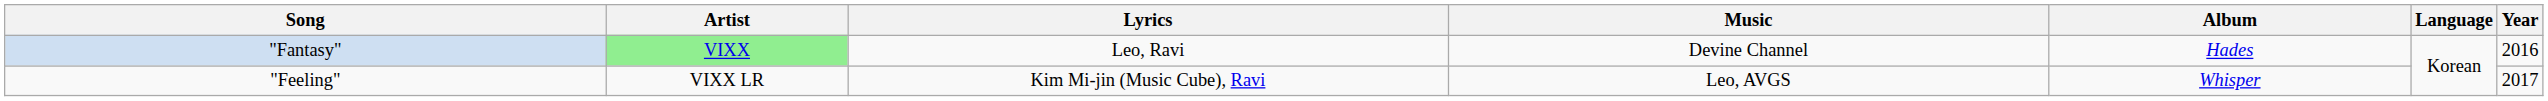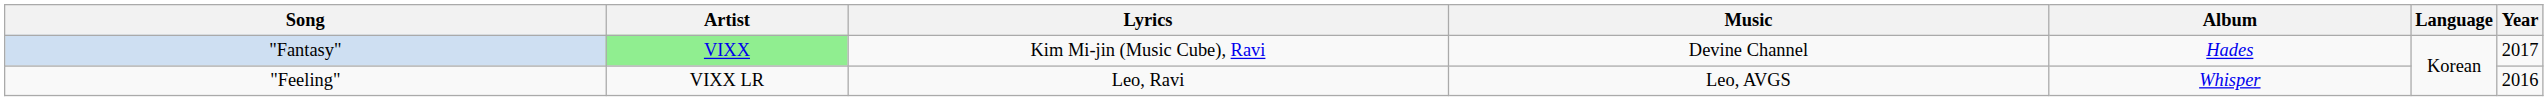 <table class="wikitable sortable" style="margin:0.5em auto; clear:both; font-size:.9em; text-align:center; width:100%">
 <tr>
 <th style="width:25%">Song</th>
 <th style="width:10%">Artist</th>
 <th class="unsortable" style="width:25%">Lyrics</th>
 <th class="unsortable" style="width:25%">Music</th>
 <th style="width:25%">Album</th>
 <th style="width:25%">Language</th>
 <th style="width:25%">Year</th>
 </tr>
 <tr>
 <td style="background:#CEDFF2;">"Fantasy"</td>
 <td style="background: lightgreen;"><a href='#'>VIXX</a></td>
-<td>Leo, Ravi</td>
+<td>Kim Mi-jin (Music Cube), <a href='#'>Ravi</a></td>
 <td>Devine Channel</td>
 <td><em><a href='#'>Hades</a></em></td>
 <td rowspan="2">Korean</td>
-<td>2016</td>
+<td>2017</td>
 </tr>
 <tr>
 <td>"Feeling"</td>
 <td>VIXX LR</td>
-<td>Kim Mi-jin (Music Cube), <a href='#'>Ravi</a></td>
+<td>Leo, Ravi</td>
 <td>Leo, AVGS</td>
 <td><em><a href='#'>Whisper</a></em></td>
-<td>2017</td>
+<td>2016</td>
 </tr>
 </table>
